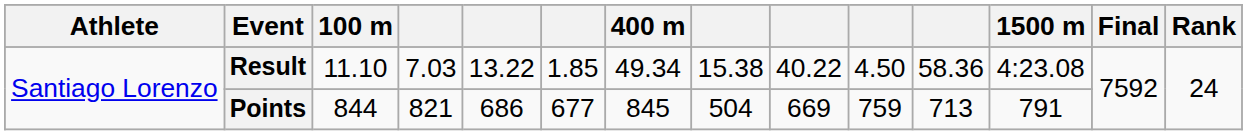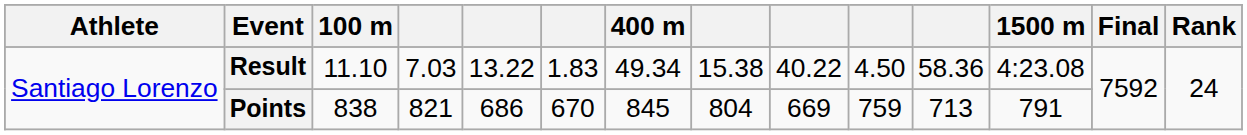 <table class="wikitable" style="font-size:90%;">
 <tr>
 <th>Athlete</th>
 <th>Event</th>
 <th>100 m</th>
 <th></th>
 <th></th>
 <th></th>
 <th>400 m</th>
 <th></th>
 <th></th>
 <th></th>
 <th></th>
 <th>1500 m</th>
 <th>Final</th>
 <th>Rank</th>
 </tr>
 <tr align=center>
 <td align=center rowspan=2><a href='#'>Santiago Lorenzo</a></td>
 <th style="font-size:95%">Result</th>
 <td>11.10</td>
 <td>7.03</td>
 <td>13.22</td>
-<td>1.85</td>
+<td>1.83</td>
 <td>49.34</td>
 <td>15.38</td>
 <td>40.22</td>
 <td>4.50</td>
 <td>58.36</td>
 <td>4:23.08</td>
 <td rowspan=2>7592</td>
 <td rowspan=2>24</td>
 </tr>
 <tr align=center>
 <th style="font-size:95%">Points</th>
-<td>844</td>
+<td>838</td>
 <td>821</td>
 <td>686</td>
-<td>677</td>
+<td>670</td>
 <td>845</td>
-<td>504</td>
+<td>804</td>
 <td>669</td>
 <td>759</td>
 <td>713</td>
 <td>791</td>
 </tr>
 </table>
